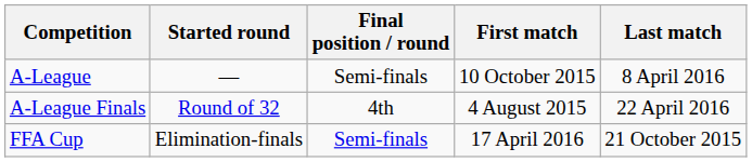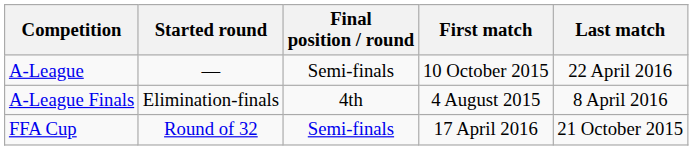 <table class="wikitable">
 <tr>
 <th>Competition</th>
 <th>Started round</th>
 <th>Final <br>position / round</th>
 <th>First match</th>
 <th>Last match</th>
 </tr>
 <tr style="text-align: center">
 <td align=left><a href='#'>A-League</a></td>
 <td>—</td>
 <td>Semi-finals</td>
 <td>10 October 2015</td>
+<td>22 April 2016</td>
+</tr>
+<tr style="text-align: center">
+<td align=left><a href='#'>A-League Finals</a></td>
+<td>Elimination-finals</td>
+<td>4th</td>
+<td>4 August 2015</td>
 <td>8 April 2016</td>
 </tr>
 <tr style="text-align: center">
-<td align=left><a href='#'>A-League Finals</a></td>
+<td align=left><a href='#'>FFA Cup</a></td>
 <td><a href='#'>Round of 32</a></td>
-<td>4th</td>
-<td>4 August 2015</td>
-<td>22 April 2016</td>
-</tr>
-<tr style="text-align: center">
-<td align=left><a href='#'>FFA Cup</a></td>
-<td>Elimination-finals</td>
 <td><a href='#'>Semi-finals</a></td>
 <td>17 April 2016</td>
 <td>21 October 2015</td>
 </tr>
 </table>
